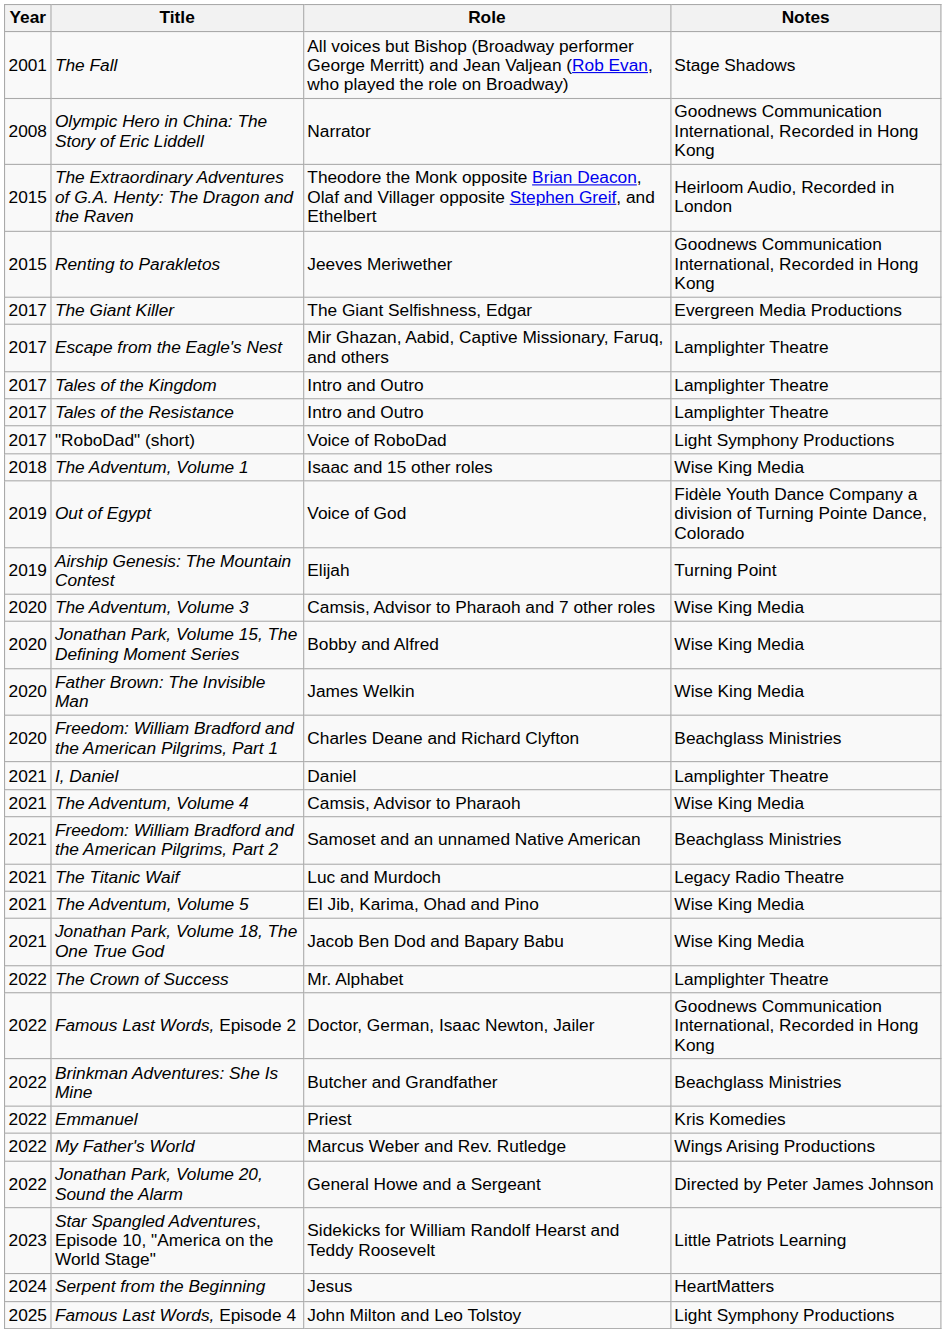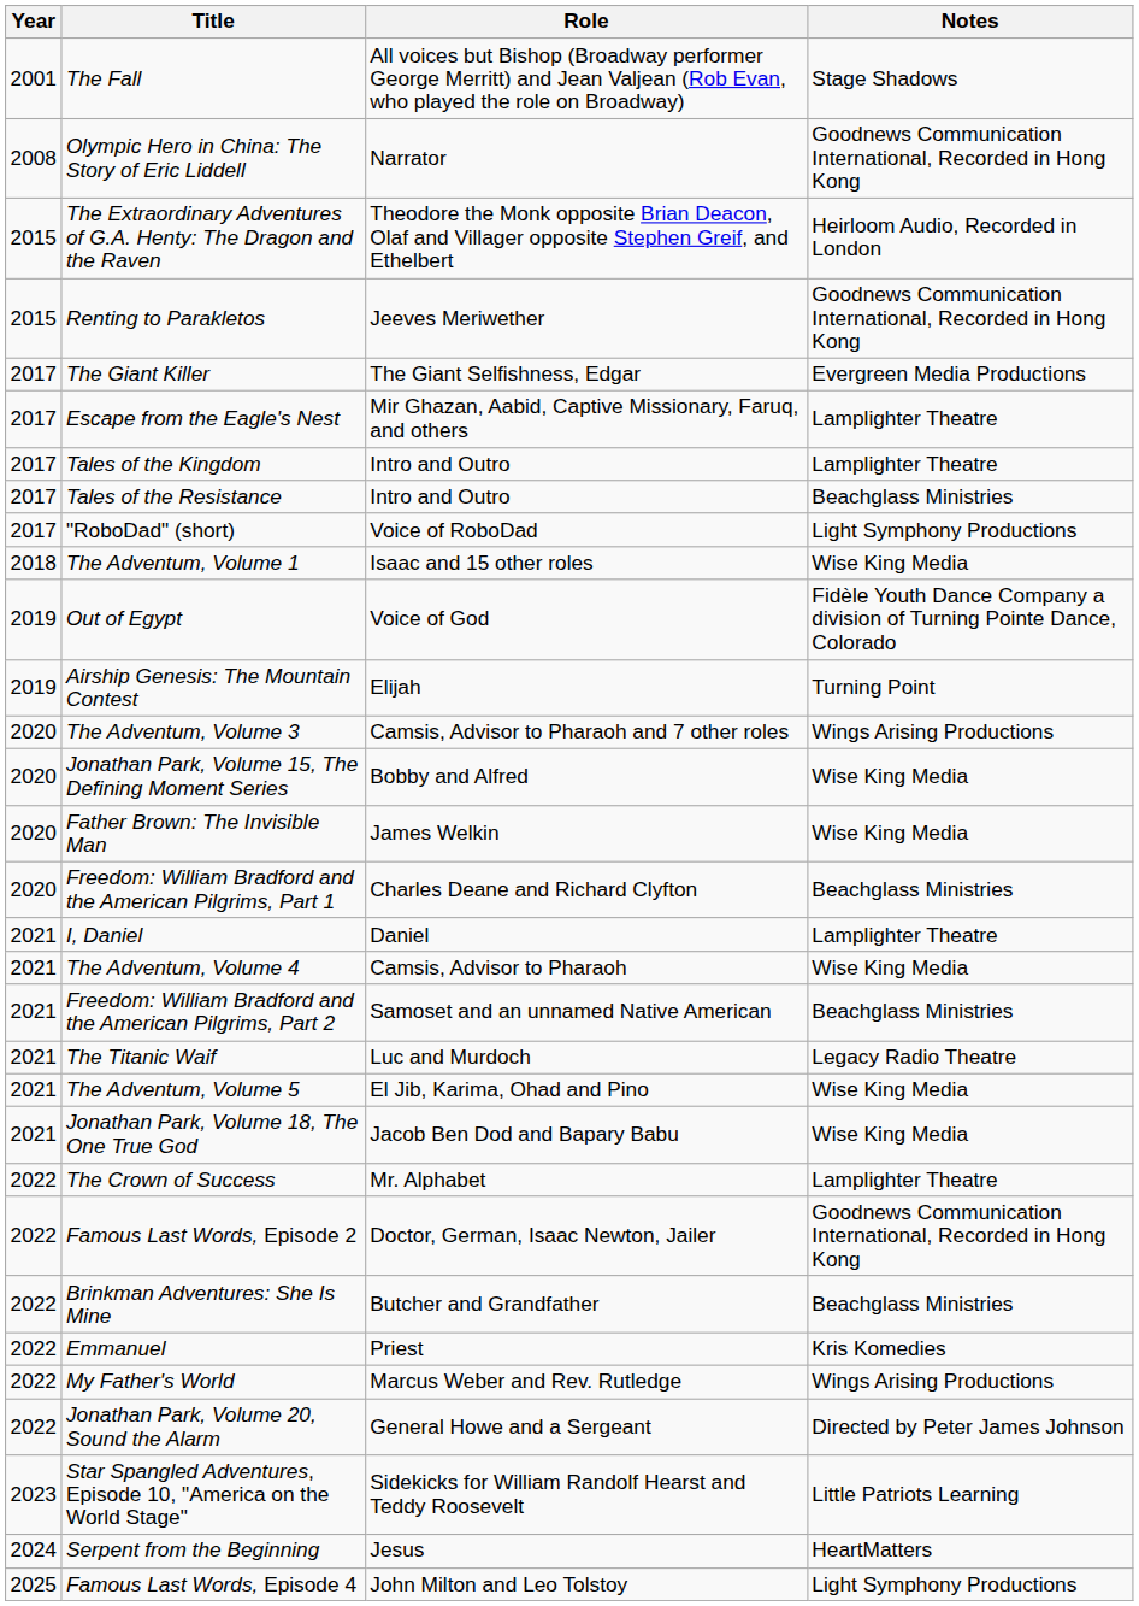 <table class="wikitable sortable">
 <tr>
 <th>Year</th>
 <th>Title</th>
 <th>Role</th>
 <th>Notes</th>
 </tr>
 <tr>
 <td>2001</td>
 <td><em>The Fall</em></td>
 <td>All voices but Bishop (Broadway performer George Merritt) and Jean Valjean (<a href='#'>Rob Evan</a>, who played the role on Broadway)</td>
 <td>Stage Shadows</td>
 </tr>
 <tr>
 <td>2008</td>
 <td><em>Olympic Hero in China: The Story of Eric Liddell</em></td>
 <td>Narrator</td>
 <td>Goodnews Communication International, Recorded in Hong Kong</td>
 </tr>
 <tr>
 <td>2015</td>
 <td><em>The Extraordinary Adventures of G.A. Henty: The Dragon and the Raven</em></td>
 <td>Theodore the Monk opposite <a href='#'>Brian Deacon</a>, Olaf and Villager opposite <a href='#'>Stephen Greif</a>, and Ethelbert</td>
 <td>Heirloom Audio, Recorded in London</td>
 </tr>
 <tr>
 <td>2015</td>
 <td><em>Renting to Parakletos</em></td>
 <td>Jeeves Meriwether</td>
 <td>Goodnews Communication International, Recorded in Hong Kong</td>
 </tr>
 <tr>
 <td>2017</td>
 <td><em>The Giant Killer</em></td>
 <td>The Giant Selfishness, Edgar</td>
 <td>Evergreen Media Productions</td>
 </tr>
 <tr>
 <td>2017</td>
 <td><em>Escape from the Eagle's Nest</em></td>
 <td>Mir Ghazan, Aabid, Captive Missionary, Faruq, and others</td>
 <td>Lamplighter Theatre</td>
 </tr>
 <tr>
 <td>2017</td>
 <td><em>Tales of the Kingdom</em></td>
 <td>Intro and Outro</td>
 <td>Lamplighter Theatre</td>
 </tr>
 <tr>
 <td>2017</td>
 <td><em>Tales of the Resistance</em></td>
 <td>Intro and Outro</td>
-<td>Lamplighter Theatre</td>
+<td>Beachglass Ministries</td>
 </tr>
 <tr>
 <td>2017</td>
 <td>"RoboDad" (short)</td>
 <td>Voice of RoboDad</td>
 <td>Light Symphony Productions</td>
 </tr>
 <tr>
 <td>2018</td>
 <td><em>The Adventum, Volume 1</em></td>
 <td>Isaac and 15 other roles</td>
 <td>Wise King Media</td>
 </tr>
 <tr>
 <td>2019</td>
 <td><em>Out of Egypt</em></td>
 <td>Voice of God</td>
 <td>Fidèle Youth Dance Company a division of Turning Pointe Dance, Colorado</td>
 </tr>
 <tr>
 <td>2019</td>
 <td><em>Airship Genesis: The Mountain Contest</em></td>
 <td>Elijah</td>
 <td>Turning Point</td>
 </tr>
 <tr>
 <td>2020</td>
 <td><em>The Adventum, Volume 3</em></td>
 <td>Camsis, Advisor to Pharaoh and 7 other roles</td>
-<td>Wise King Media</td>
+<td>Wings Arising Productions</td>
 </tr>
 <tr>
 <td>2020</td>
 <td><em>Jonathan Park, Volume 15, The Defining Moment Series</em></td>
 <td>Bobby and Alfred</td>
 <td>Wise King Media</td>
 </tr>
 <tr>
 <td>2020</td>
 <td><em>Father Brown: The Invisible Man</em></td>
 <td>James Welkin</td>
 <td>Wise King Media</td>
 </tr>
 <tr>
 <td>2020</td>
 <td><em>Freedom: William Bradford and the American Pilgrims, Part 1</em></td>
 <td>Charles Deane and Richard Clyfton</td>
 <td>Beachglass Ministries</td>
 </tr>
 <tr>
 <td>2021</td>
 <td><em>I, Daniel</em></td>
 <td>Daniel</td>
 <td>Lamplighter Theatre</td>
 </tr>
 <tr>
 <td>2021</td>
 <td><em>The Adventum, Volume 4</em></td>
 <td>Camsis, Advisor to Pharaoh</td>
 <td>Wise King Media</td>
 </tr>
 <tr>
 <td>2021</td>
 <td><em>Freedom: William Bradford and the American Pilgrims, Part 2</em></td>
 <td>Samoset and an unnamed Native American</td>
 <td>Beachglass Ministries</td>
 </tr>
 <tr>
 <td>2021</td>
 <td><em>The Titanic Waif</em></td>
 <td>Luc and Murdoch</td>
 <td>Legacy Radio Theatre</td>
 </tr>
 <tr>
 <td>2021</td>
 <td><em>The Adventum, Volume 5</em></td>
 <td>El Jib, Karima, Ohad and Pino</td>
 <td>Wise King Media</td>
 </tr>
 <tr>
 <td>2021</td>
 <td><em>Jonathan Park, Volume 18, The One True God</em></td>
 <td>Jacob Ben Dod and Bapary Babu</td>
 <td>Wise King Media</td>
 </tr>
 <tr>
 <td>2022</td>
 <td><em>The Crown of Success</em></td>
 <td>Mr. Alphabet</td>
 <td>Lamplighter Theatre</td>
 </tr>
 <tr>
 <td>2022</td>
 <td><em>Famous Last Words,</em> Episode 2</td>
 <td>Doctor, German, Isaac Newton, Jailer</td>
 <td>Goodnews Communication International, Recorded in Hong Kong</td>
 </tr>
 <tr>
 <td>2022</td>
 <td><em>Brinkman Adventures: She Is Mine</em></td>
 <td>Butcher and Grandfather</td>
 <td>Beachglass Ministries</td>
 </tr>
 <tr>
 <td>2022</td>
 <td><em>Emmanuel</em></td>
 <td>Priest</td>
 <td>Kris Komedies</td>
 </tr>
 <tr>
 <td>2022</td>
 <td><em>My Father's World</em></td>
 <td>Marcus Weber and Rev. Rutledge</td>
 <td>Wings Arising Productions</td>
 </tr>
 <tr>
 <td>2022</td>
 <td><em>Jonathan Park, Volume 20, Sound the Alarm</em></td>
 <td>General Howe and a Sergeant</td>
 <td>Directed by Peter James Johnson</td>
 </tr>
 <tr>
 <td>2023</td>
 <td><em>Star Spangled Adventures</em>, Episode 10, "America on the World Stage"</td>
 <td>Sidekicks for William Randolf Hearst and Teddy Roosevelt</td>
 <td>Little Patriots Learning</td>
 </tr>
 <tr>
 <td>2024</td>
 <td><em>Serpent from the Beginning</em></td>
 <td>Jesus</td>
 <td>HeartMatters</td>
 </tr>
 <tr>
 <td>2025</td>
 <td><em>Famous Last Words,</em> Episode 4</td>
 <td>John Milton and Leo Tolstoy</td>
 <td>Light Symphony Productions</td>
 </tr>
 </table>
